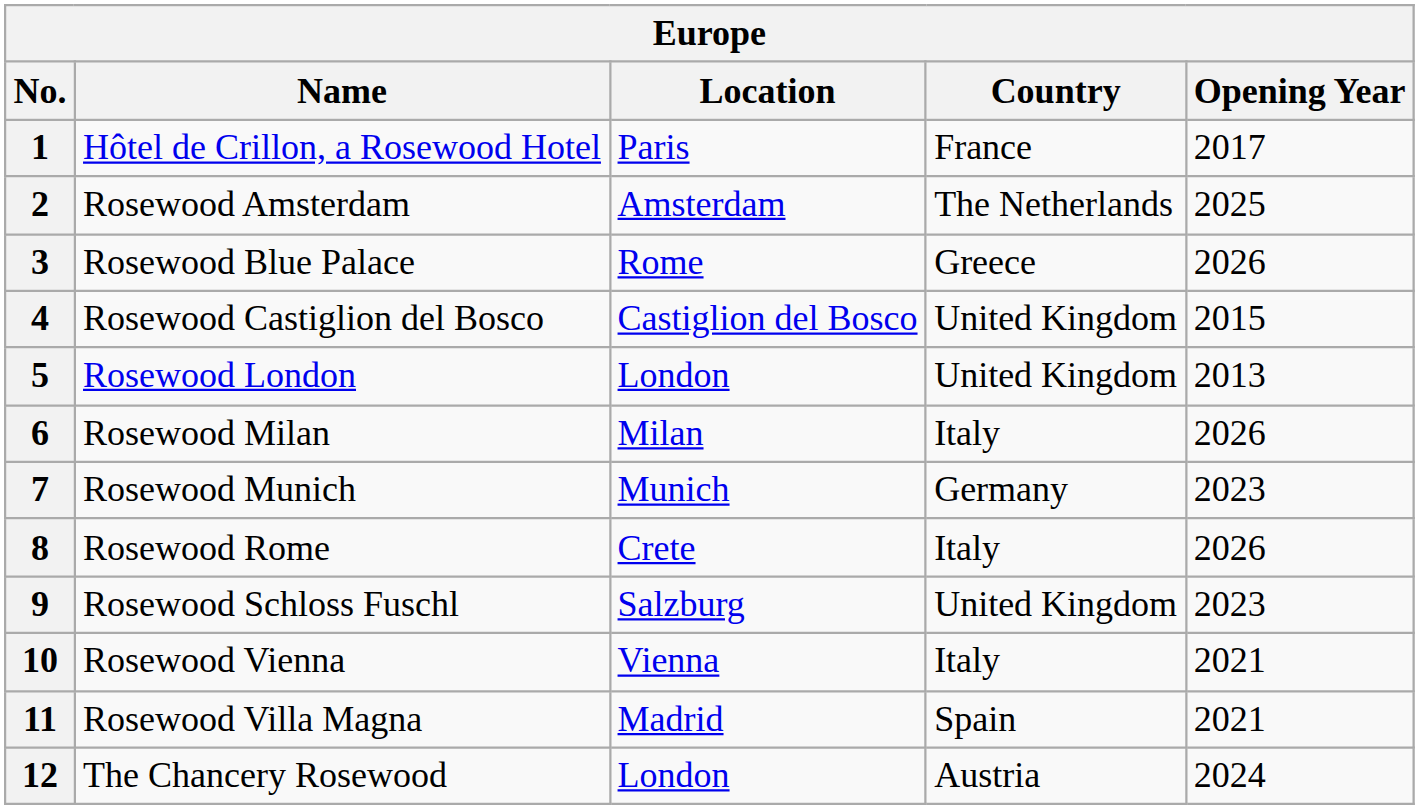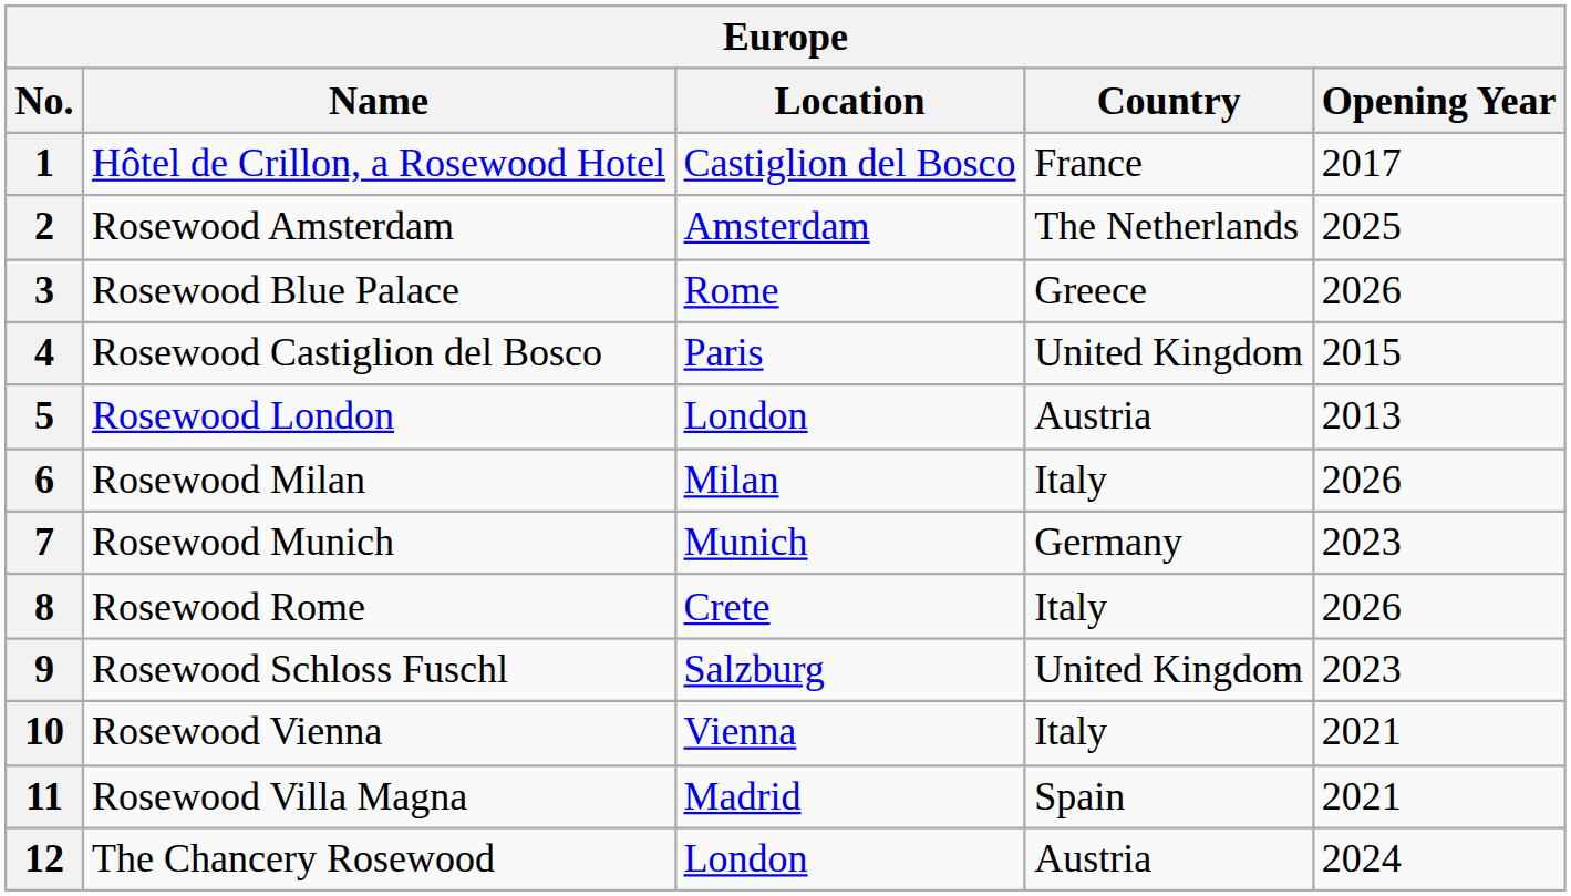 <table class="wikitable sortable">
 <tr>
 <th colspan="6">Europe</th>
 </tr>
 <tr>
 <th>No.</th>
 <th>Name</th>
 <th>Location</th>
 <th>Country</th>
 <th>Opening Year</th>
 </tr>
 <tr>
 <th>1</th>
 <td><a href='#'>Hôtel de Crillon, a Rosewood Hotel</a></td>
-<td><a href='#'>Paris</a></td>
+<td><a href='#'>Castiglion del Bosco</a></td>
 <td>France</td>
 <td>2017</td>
 </tr>
 <tr>
 <th>2</th>
 <td>Rosewood Amsterdam</td>
 <td><a href='#'>Amsterdam</a></td>
 <td>The Netherlands</td>
 <td>2025</td>
 </tr>
 <tr>
 <th>3</th>
 <td>Rosewood Blue Palace</td>
 <td><a href='#'>Rome</a></td>
 <td>Greece</td>
 <td>2026</td>
 </tr>
 <tr>
 <th>4</th>
 <td>Rosewood Castiglion del Bosco</td>
-<td><a href='#'>Castiglion del Bosco</a></td>
+<td><a href='#'>Paris</a></td>
 <td>United Kingdom</td>
 <td>2015</td>
 </tr>
 <tr>
 <th>5</th>
 <td><a href='#'>Rosewood London</a></td>
 <td><a href='#'>London</a></td>
-<td>United Kingdom</td>
+<td>Austria</td>
 <td>2013</td>
 </tr>
 <tr>
 <th>6</th>
 <td>Rosewood Milan</td>
 <td><a href='#'>Milan</a></td>
 <td>Italy</td>
 <td>2026</td>
 </tr>
 <tr>
 <th>7</th>
 <td>Rosewood Munich</td>
 <td><a href='#'>Munich</a></td>
 <td>Germany</td>
 <td>2023</td>
 </tr>
 <tr>
 <th>8</th>
 <td>Rosewood Rome</td>
 <td><a href='#'>Crete</a></td>
 <td>Italy</td>
 <td>2026</td>
 </tr>
 <tr>
 <th>9</th>
 <td>Rosewood Schloss Fuschl</td>
 <td><a href='#'>Salzburg</a></td>
 <td>United Kingdom</td>
 <td>2023</td>
 </tr>
 <tr>
 <th>10</th>
 <td>Rosewood Vienna</td>
 <td><a href='#'>Vienna</a></td>
 <td>Italy</td>
 <td>2021</td>
 </tr>
 <tr>
 <th>11</th>
 <td>Rosewood Villa Magna</td>
 <td><a href='#'>Madrid</a></td>
 <td>Spain</td>
 <td>2021</td>
 </tr>
 <tr>
 <th>12</th>
 <td>The Chancery Rosewood</td>
 <td><a href='#'>London</a></td>
 <td>Austria</td>
 <td>2024</td>
 </tr>
 </table>
